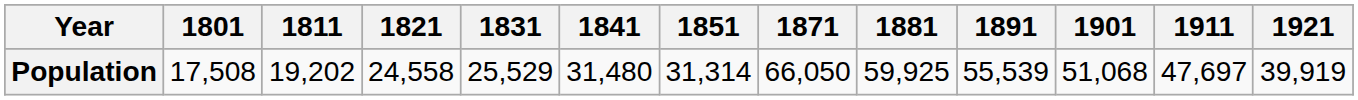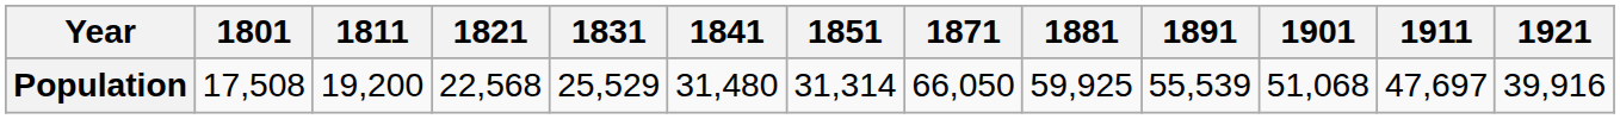 <table class="wikitable">
 <tr>
 <th>Year</th>
 <th>1801</th>
 <th>1811</th>
 <th>1821</th>
 <th>1831</th>
 <th>1841</th>
 <th>1851</th>
 <th>1871</th>
 <th>1881</th>
 <th>1891</th>
 <th>1901</th>
 <th>1911</th>
 <th>1921</th>
 </tr>
 <tr>
 <th>Population</th>
 <td>17,508</td>
-<td>19,202</td>
-<td>24,558</td>
+<td>19,200</td>
+<td>22,568</td>
 <td>25,529</td>
 <td>31,480</td>
 <td>31,314</td>
 <td>66,050</td>
 <td>59,925</td>
 <td>55,539</td>
 <td>51,068</td>
 <td>47,697</td>
-<td>39,919</td>
+<td>39,916</td>
 </tr>
 </table>
